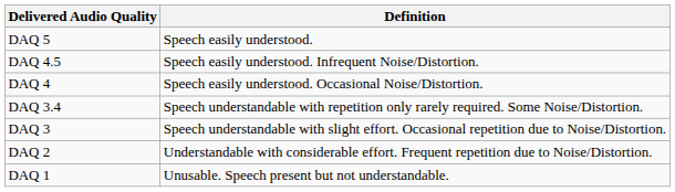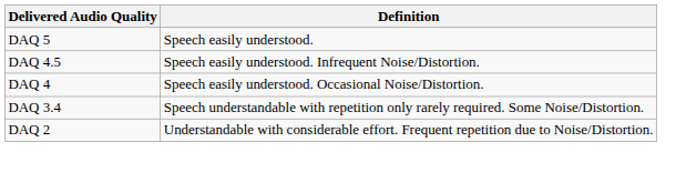 <table class="wikitable">
 <tr>
 <th>Delivered Audio Quality</th>
 <th>Definition</th>
 </tr>
 <tr>
 <td>DAQ 5</td>
 <td>Speech easily understood.</td>
 </tr>
 <tr>
 <td>DAQ 4.5</td>
 <td>Speech easily understood. Infrequent Noise/Distortion.</td>
 </tr>
 <tr>
 <td>DAQ 4</td>
 <td>Speech easily understood. Occasional Noise/Distortion.</td>
 </tr>
 <tr>
 <td>DAQ 3.4</td>
 <td>Speech understandable with repetition only rarely required. Some Noise/Distortion.</td>
 </tr>
 <tr>
-<td>DAQ 3</td>
-<td>Speech understandable with slight effort. Occasional repetition due to Noise/Distortion.</td>
-</tr>
-<tr>
 <td>DAQ 2</td>
 <td>Understandable with considerable effort. Frequent repetition due to Noise/Distortion.</td>
 </tr>
-<tr>
-<td>DAQ 1</td>
-<td>Unusable. Speech present but not understandable.</td>
-</tr>
 </table>
